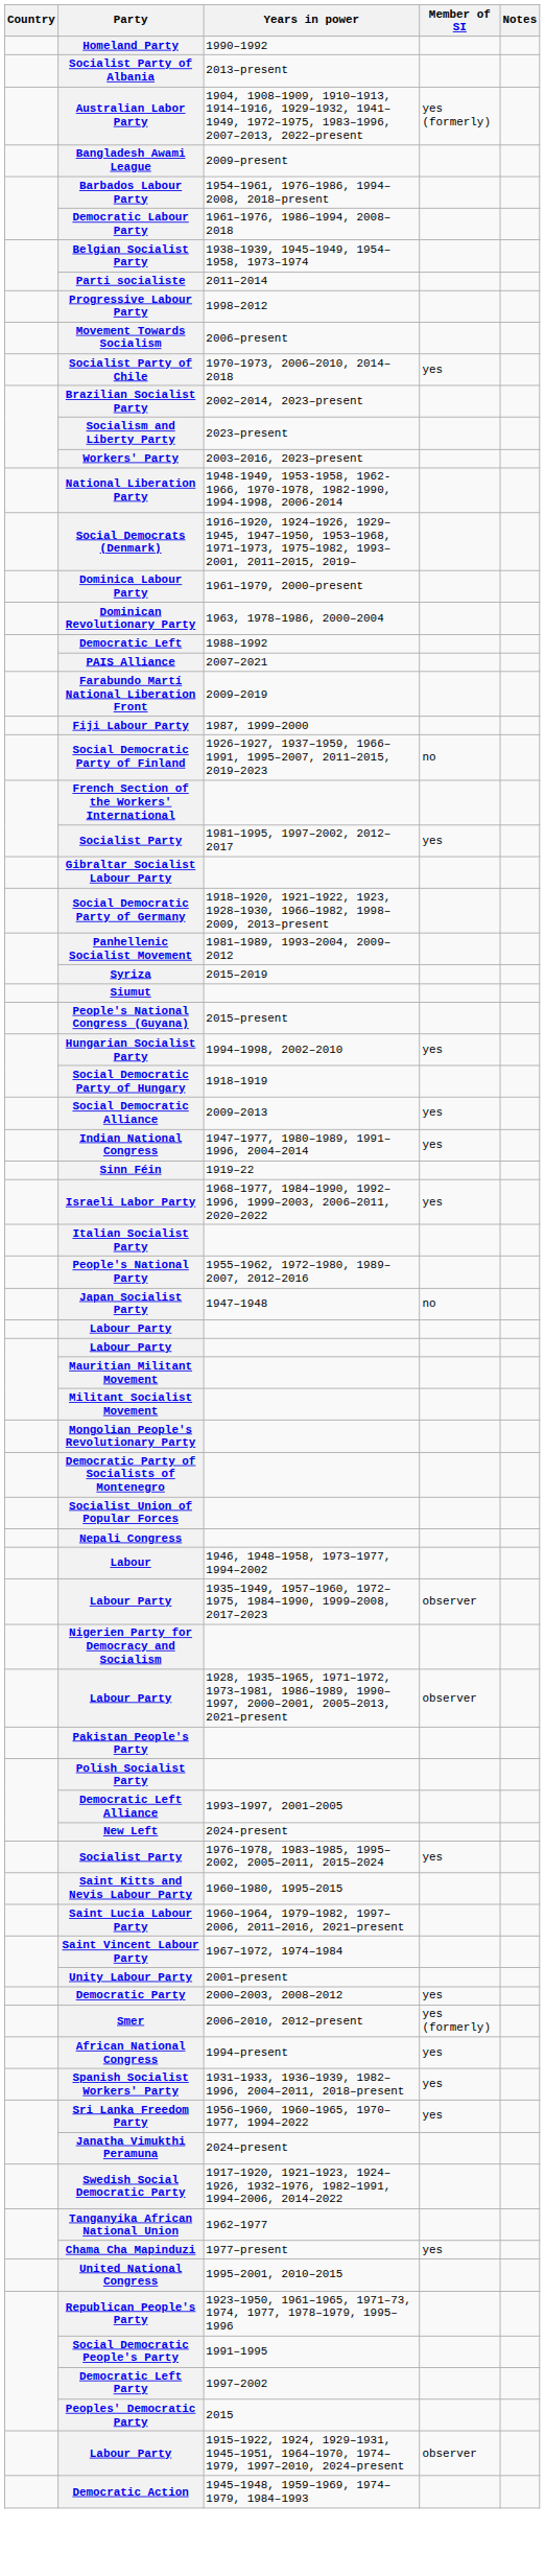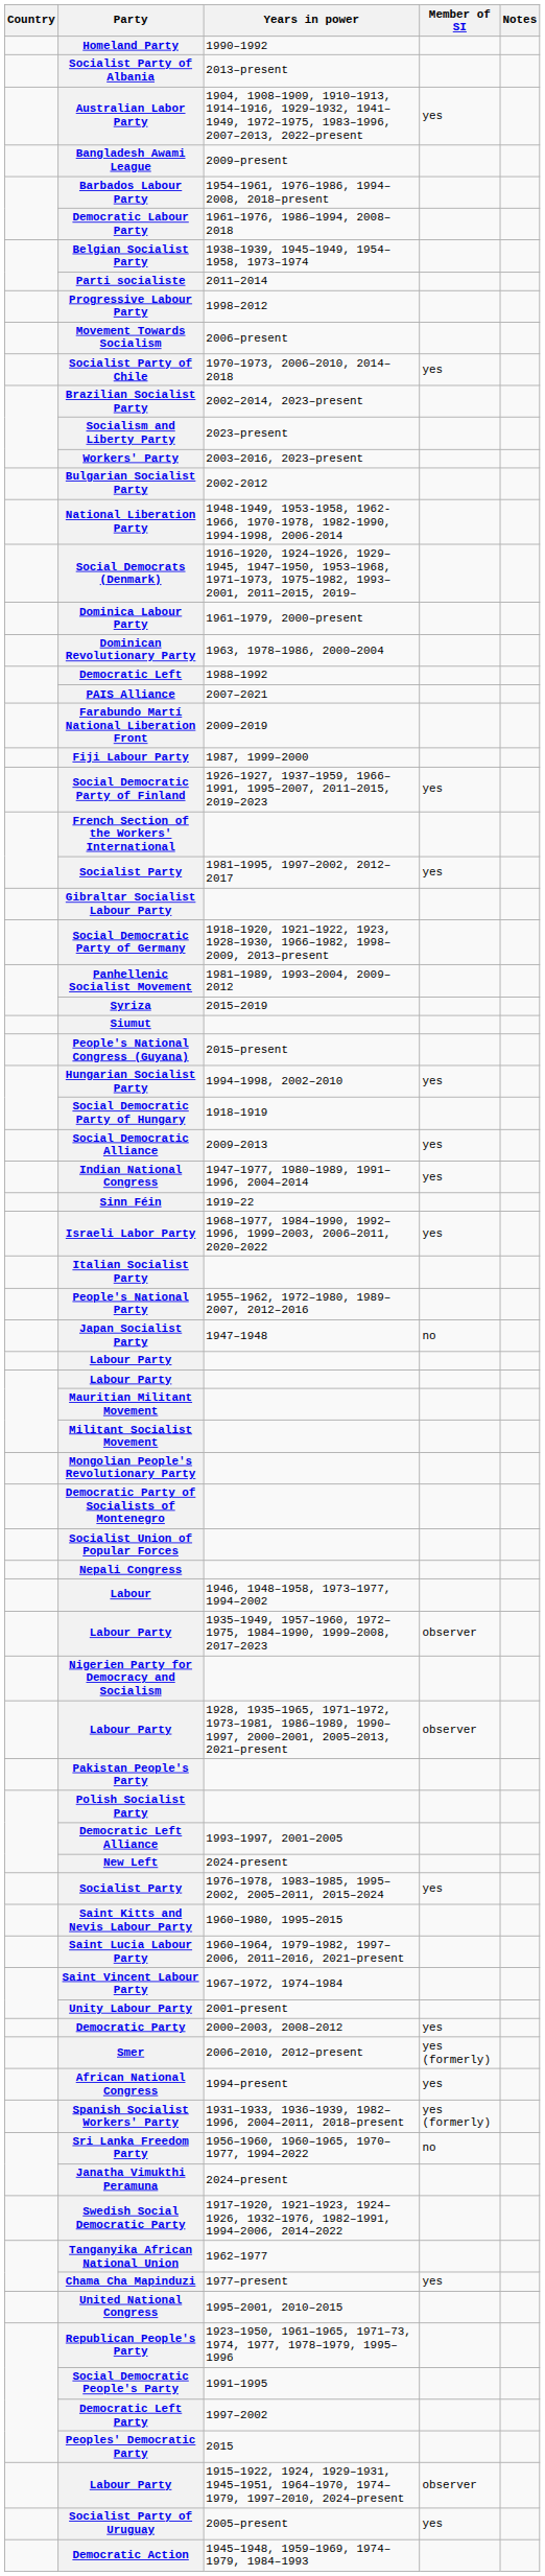 <table class="wikitable plainrowheaders sortable">
 <tr>
 <th scope="col">Country</th>
 <th scope="col">Party</th>
 <th scope="col">Years in power</th>
 <th scope="col">Member of <a href='#'>SI</a></th>
 <th scope="col" class="unsortable">Notes</th>
 </tr>
 <tr>
 <td></td>
 <th scope="row"><a href='#'>Homeland Party</a></th>
 <td>1990–1992</td>
 <td></td>
 <td></td>
 </tr>
 <tr>
 <td></td>
 <th scope="row"><a href='#'>Socialist Party of Albania</a></th>
 <td>2013–present</td>
 <td></td>
 <td></td>
 </tr>
 <tr>
 <td></td>
 <th scope="row"><a href='#'>Australian Labor Party</a></th>
 <td>1904, 1908–1909, 1910–1913, 1914–1916, 1929–1932, 1941–1949, 1972–1975, 1983–1996, 2007–2013, 2022–present</td>
-<td>yes (formerly)</td>
+<td>yes</td>
 <td></td>
 </tr>
 <tr>
 <td></td>
 <th scope="row"><a href='#'>Bangladesh Awami League</a></th>
 <td>2009–present</td>
 <td></td>
 <td></td>
 </tr>
 <tr>
 <td rowspan="2"></td>
 <th scope="row"><a href='#'>Barbados Labour Party</a></th>
 <td>1954–1961, 1976–1986, 1994–2008, 2018–present</td>
 <td></td>
 <td></td>
 </tr>
 <tr>
 <th scope="row"><a href='#'>Democratic Labour Party</a></th>
 <td>1961–1976, 1986–1994, 2008–2018</td>
 <td></td>
 <td></td>
 </tr>
 <tr>
 <td rowspan="2"></td>
 <th scope="row"><a href='#'>Belgian Socialist Party</a></th>
 <td>1938–1939, 1945–1949, 1954–1958, 1973–1974</td>
 <td></td>
 <td></td>
 </tr>
 <tr>
 <th scope="row"><a href='#'>Parti socialiste</a></th>
 <td>2011–2014</td>
 <td></td>
 <td></td>
 </tr>
 <tr>
 <td></td>
 <th scope="row"><a href='#'>Progressive Labour Party</a></th>
 <td>1998–2012</td>
 <td></td>
 <td></td>
 </tr>
 <tr>
 <td></td>
 <th scope="row"><a href='#'>Movement Towards Socialism</a></th>
 <td>2006–present</td>
 <td></td>
 <td></td>
 </tr>
 <tr>
 <td></td>
 <th scope="row"><a href='#'>Socialist Party of Chile</a></th>
 <td>1970–1973, 2006–2010, 2014–2018</td>
 <td>yes</td>
 <td></td>
 </tr>
 <tr>
 <td rowspan="3"></td>
 <th scope="row"><a href='#'>Brazilian Socialist Party</a></th>
 <td>2002–2014, 2023–present</td>
 <td></td>
 <td></td>
 </tr>
 <tr>
 <th scope="row"><a href='#'>Socialism and Liberty Party</a></th>
 <td>2023–present</td>
 <td></td>
 <td></td>
 </tr>
 <tr>
 <th scope="row"><a href='#'>Workers' Party</a></th>
 <td>2003–2016, 2023–present</td>
 <td></td>
 <td></td>
 </tr>
 <tr>
 <td></td>
+<th scope="row"><a href='#'>Bulgarian Socialist Party</a></th>
+<td>2002-2012</td>
+<td></td>
+<td></td>
+</tr>
+<tr>
+<td></td>
 <th scope="row"><a href='#'>National Liberation Party</a></th>
 <td>1948-1949, 1953-1958, 1962-1966, 1970-1978, 1982-1990, 1994-1998, 2006-2014</td>
 <td></td>
 <td></td>
 </tr>
 <tr>
 <td></td>
 <th scope="row"><a href='#'>Social Democrats (Denmark)</a></th>
 <td>1916–1920, 1924–1926, 1929–1945, 1947–1950, 1953–1968, 1971–1973, 1975–1982, 1993–2001, 2011–2015, 2019–</td>
 <td></td>
 <td></td>
 </tr>
 <tr>
 <td></td>
 <th scope="row"><a href='#'>Dominica Labour Party</a></th>
 <td>1961–1979, 2000–present</td>
 <td></td>
 <td></td>
 </tr>
 <tr>
 <td></td>
 <th scope="row"><a href='#'>Dominican Revolutionary Party</a></th>
 <td>1963, 1978–1986, 2000–2004</td>
 <td></td>
 <td></td>
 </tr>
 <tr>
 <td rowspan="2"></td>
 <th scope="row"><a href='#'>Democratic Left</a></th>
 <td>1988–1992</td>
 <td></td>
 <td></td>
 </tr>
 <tr>
 <th scope="row"><a href='#'>PAIS Alliance</a></th>
 <td>2007–2021</td>
 <td></td>
 <td></td>
 </tr>
 <tr>
 <td></td>
 <th scope="row"><a href='#'>Farabundo Martí National Liberation Front</a></th>
 <td>2009–2019</td>
 <td></td>
 <td></td>
 </tr>
 <tr>
 <td></td>
 <th scope="row"><a href='#'>Fiji Labour Party</a></th>
 <td>1987, 1999–2000</td>
 <td></td>
 <td></td>
 </tr>
 <tr>
 <td></td>
 <th scope="row"><a href='#'>Social Democratic Party of Finland</a></th>
 <td>1926–1927, 1937–1959, 1966–1991, 1995–2007, 2011–2015, 2019–2023</td>
-<td>no</td>
+<td>yes</td>
 <td></td>
 </tr>
 <tr>
 <td rowspan="2"></td>
 <th scope="row"><a href='#'>French Section of the Workers' International</a></th>
 <td></td>
 <td></td>
 <td></td>
 </tr>
 <tr>
 <th scope="row"><a href='#'>Socialist Party</a></th>
 <td>1981–1995, 1997–2002, 2012–2017</td>
 <td>yes</td>
 <td></td>
 </tr>
 <tr>
 <td></td>
 <th scope="row"><a href='#'>Gibraltar Socialist Labour Party</a></th>
 <td></td>
 <td></td>
 <td></td>
 </tr>
 <tr>
 <td></td>
 <th scope="row"><a href='#'>Social Democratic Party of Germany</a></th>
 <td>1918–1920, 1921–1922, 1923, 1928–1930, 1966–1982, 1998–2009, 2013–present</td>
 <td></td>
 <td></td>
 </tr>
 <tr>
 <td rowspan="2"></td>
 <th scope="row"><a href='#'>Panhellenic Socialist Movement</a></th>
 <td>1981–1989, 1993–2004, 2009–2012</td>
 <td></td>
 <td></td>
 </tr>
 <tr>
 <th scope="row"><a href='#'>Syriza</a></th>
 <td>2015–2019</td>
 <td></td>
 <td></td>
 </tr>
 <tr>
 <td></td>
 <th scope="row"><a href='#'>Siumut</a></th>
 <td></td>
 <td></td>
 <td></td>
 </tr>
 <tr>
 <td></td>
 <th scope="row"><a href='#'>People's National Congress (Guyana)</a></th>
 <td>2015–present</td>
 <td></td>
 <td></td>
 </tr>
 <tr>
 <td rowspan="2"></td>
 <th scope="row"><a href='#'>Hungarian Socialist Party</a></th>
 <td>1994–1998, 2002–2010</td>
 <td>yes</td>
 <td></td>
 </tr>
 <tr>
 <th scope="row"><a href='#'>Social Democratic Party of Hungary</a></th>
 <td>1918–1919</td>
 <td></td>
 <td></td>
 </tr>
 <tr>
 <td></td>
 <th scope="row"><a href='#'>Social Democratic Alliance</a></th>
 <td>2009–2013</td>
 <td>yes</td>
 <td></td>
 </tr>
 <tr>
 <td></td>
 <th scope="row"><a href='#'>Indian National Congress</a></th>
 <td>1947–1977, 1980–1989, 1991–1996, 2004–2014</td>
 <td>yes</td>
 <td></td>
 </tr>
 <tr>
 <td></td>
 <th scope="row"><a href='#'>Sinn Féin</a></th>
 <td>1919–22</td>
 <td></td>
 <td></td>
 </tr>
 <tr>
 <td></td>
 <th scope="row"><a href='#'>Israeli Labor Party</a></th>
 <td>1968–1977, 1984–1990, 1992–1996, 1999–2003, 2006–2011, 2020–2022</td>
 <td>yes</td>
 <td></td>
 </tr>
 <tr>
 <td></td>
 <th scope="row"><a href='#'>Italian Socialist Party</a></th>
 <td></td>
 <td></td>
 <td></td>
 </tr>
 <tr>
 <td></td>
 <th scope="row"><a href='#'>People's National Party</a></th>
 <td>1955–1962, 1972–1980, 1989–2007, 2012–2016</td>
 <td></td>
 <td></td>
 </tr>
 <tr>
 <td></td>
 <th scope="row"><a href='#'>Japan Socialist Party</a></th>
 <td>1947–1948</td>
 <td>no</td>
 <td></td>
 </tr>
 <tr>
 <td></td>
 <th scope="row"><a href='#'>Labour Party</a></th>
 <td></td>
 <td></td>
 <td></td>
 </tr>
 <tr>
 <td rowspan="3"></td>
 <th scope="row"><a href='#'>Labour Party</a></th>
 <td></td>
 <td></td>
 <td></td>
 </tr>
 <tr>
 <th scope="row"><a href='#'>Mauritian Militant Movement</a></th>
 <td></td>
 <td></td>
 <td></td>
 </tr>
 <tr>
 <th scope="row"><a href='#'>Militant Socialist Movement</a></th>
 <td></td>
 <td></td>
 <td></td>
 </tr>
 <tr>
 <td></td>
 <th scope="row"><a href='#'>Mongolian People's Revolutionary Party</a></th>
 <td></td>
 <td></td>
 <td></td>
 </tr>
 <tr>
 <td></td>
 <th scope="row"><a href='#'>Democratic Party of Socialists of Montenegro</a></th>
 <td></td>
 <td></td>
 <td></td>
 </tr>
 <tr>
 <td></td>
 <th scope="row"><a href='#'>Socialist Union of Popular Forces</a></th>
 <td></td>
 <td></td>
 <td></td>
 </tr>
 <tr>
 <td></td>
 <th scope="row"><a href='#'>Nepali Congress</a></th>
 <td></td>
 <td></td>
 <td></td>
 </tr>
 <tr>
 <td></td>
 <th scope="row"><a href='#'>Labour</a></th>
 <td>1946, 1948–1958, 1973–1977, 1994–2002</td>
 <td></td>
 <td></td>
 </tr>
 <tr>
 <td></td>
 <th scope="row"><a href='#'>Labour Party</a></th>
 <td>1935–1949, 1957–1960, 1972–1975, 1984–1990, 1999–2008, 2017–2023</td>
 <td>observer</td>
 <td></td>
 </tr>
 <tr>
 <td></td>
 <th scope="row"><a href='#'>Nigerien Party for Democracy and Socialism</a></th>
 <td></td>
 <td></td>
 <td></td>
 </tr>
 <tr>
 <td></td>
 <th scope="row"><a href='#'>Labour Party</a></th>
 <td>1928, 1935–1965, 1971–1972, 1973–1981, 1986–1989, 1990–1997, 2000–2001, 2005–2013, 2021–present</td>
 <td>observer</td>
 <td></td>
 </tr>
 <tr>
 <td></td>
 <th scope="row"><a href='#'>Pakistan People's Party</a></th>
 <td></td>
 <td></td>
 <td></td>
 </tr>
 <tr>
 <td rowspan="3"></td>
 <th scope="row"><a href='#'>Polish Socialist Party</a></th>
 <td></td>
 <td></td>
 <td></td>
 </tr>
 <tr>
 <th scope="row"><a href='#'>Democratic Left Alliance</a></th>
 <td>1993–1997, 2001–2005</td>
 <td></td>
 <td></td>
 </tr>
 <tr>
 <th scope="row"><a href='#'>New Left</a></th>
 <td>2024-present</td>
 <td></td>
 <td></td>
 </tr>
 <tr>
 <td></td>
 <th scope="row"><a href='#'>Socialist Party</a></th>
 <td>1976–1978, 1983–1985, 1995–2002, 2005–2011, 2015–2024</td>
 <td>yes</td>
 <td></td>
 </tr>
 <tr>
 <td></td>
 <th scope="row"><a href='#'>Saint Kitts and Nevis Labour Party</a></th>
 <td>1960–1980, 1995–2015</td>
 <td></td>
 <td></td>
 </tr>
 <tr>
 <td></td>
 <th scope="row"><a href='#'>Saint Lucia Labour Party</a></th>
 <td>1960–1964, 1979–1982, 1997–2006, 2011–2016, 2021–present</td>
 <td></td>
 <td></td>
 </tr>
 <tr>
 <td rowspan="2"></td>
 <th scope="row"><a href='#'>Saint Vincent Labour Party</a></th>
 <td>1967–1972, 1974–1984</td>
 <td></td>
 <td></td>
 </tr>
 <tr>
 <th scope="row"><a href='#'>Unity Labour Party</a></th>
 <td>2001–present</td>
 <td></td>
 <td></td>
 </tr>
 <tr>
 <td></td>
 <th scope="row"><a href='#'>Democratic Party</a></th>
 <td>2000–2003, 2008–2012</td>
 <td>yes</td>
 <td></td>
 </tr>
 <tr>
 <td></td>
 <th scope="row"><a href='#'>Smer</a></th>
 <td>2006–2010, 2012–present</td>
 <td>yes (formerly)</td>
 <td></td>
 </tr>
 <tr>
 <td></td>
 <th scope="row"><a href='#'>African National Congress</a></th>
 <td>1994–present</td>
 <td>yes</td>
 <td></td>
 </tr>
 <tr>
 <td></td>
 <th scope="row"><a href='#'>Spanish Socialist Workers' Party</a></th>
 <td>1931–1933, 1936–1939, 1982–1996, 2004–2011, 2018–present</td>
-<td>yes</td>
+<td>yes (formerly)</td>
 <td></td>
 </tr>
 <tr>
 <td rowspan="2"></td>
 <th scope="row"><a href='#'>Sri Lanka Freedom Party</a></th>
 <td>1956–1960, 1960–1965, 1970–1977, 1994–2022</td>
-<td>yes</td>
+<td>no</td>
 <td></td>
 </tr>
 <tr>
 <th scope="row"><a href='#'>Janatha Vimukthi Peramuna</a></th>
 <td>2024–present</td>
 <td></td>
 <td></td>
 </tr>
 <tr>
 <td></td>
 <th scope="row"><a href='#'>Swedish Social Democratic Party</a></th>
 <td>1917–1920, 1921–1923, 1924–1926, 1932–1976, 1982–1991, 1994–2006, 2014–2022</td>
 <td></td>
 <td></td>
 </tr>
 <tr>
 <td rowspan="2"></td>
 <th scope="row"><a href='#'>Tanganyika African National Union</a></th>
 <td>1962–1977</td>
 <td></td>
 <td></td>
 </tr>
 <tr>
 <th scope="row"><a href='#'>Chama Cha Mapinduzi</a></th>
 <td>1977–present</td>
 <td>yes</td>
 <td></td>
 </tr>
 <tr>
 <td></td>
 <th scope="row"><a href='#'>United National Congress</a></th>
 <td>1995–2001, 2010–2015</td>
 <td></td>
 <td></td>
 </tr>
 <tr>
 <td rowspan="4"></td>
 <th scope="row"><a href='#'>Republican People's Party</a></th>
 <td>1923–1950, 1961–1965, 1971–73, 1974, 1977, 1978–1979, 1995–1996</td>
 <td></td>
 <td></td>
 </tr>
 <tr>
 <th scope="row"><a href='#'>Social Democratic People's Party</a></th>
 <td>1991–1995</td>
 <td></td>
 <td></td>
 </tr>
 <tr>
 <th scope="row"><a href='#'>Democratic Left Party</a></th>
 <td>1997–2002</td>
 <td></td>
 <td></td>
 </tr>
 <tr>
 <th scope="row"><a href='#'>Peoples' Democratic Party</a></th>
 <td>2015</td>
 <td></td>
 <td></td>
 </tr>
 <tr>
 <td></td>
 <th scope="row"><a href='#'>Labour Party</a></th>
 <td>1915–1922, 1924, 1929–1931, 1945–1951, 1964–1970, 1974–1979, 1997–2010, 2024–present</td>
 <td>observer</td>
 <td></td>
 </tr>
 <tr>
+<td></td>
+<th scope="row"><a href='#'>Socialist Party of Uruguay</a></th>
+<td>2005–present</td>
+<td>yes</td>
+<td></td>
+</tr>
+<tr>
 <td rowspan="2"></td>
 <th scope="row"><a href='#'>Democratic Action</a></th>
 <td>1945–1948, 1959–1969, 1974–1979, 1984–1993</td>
 <td></td>
 <td></td>
 </tr>
 </table>
